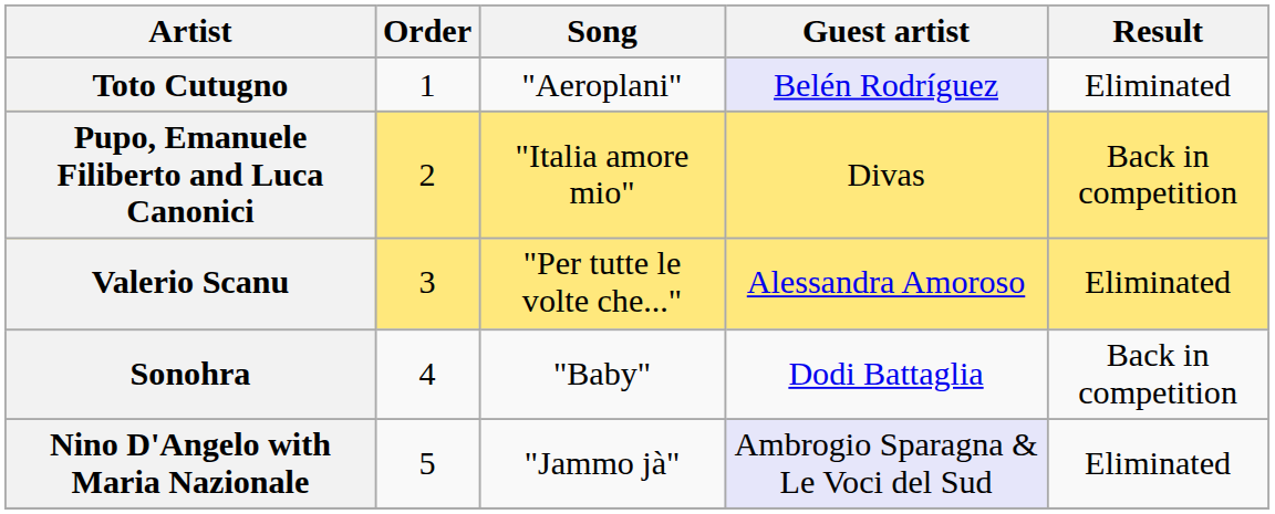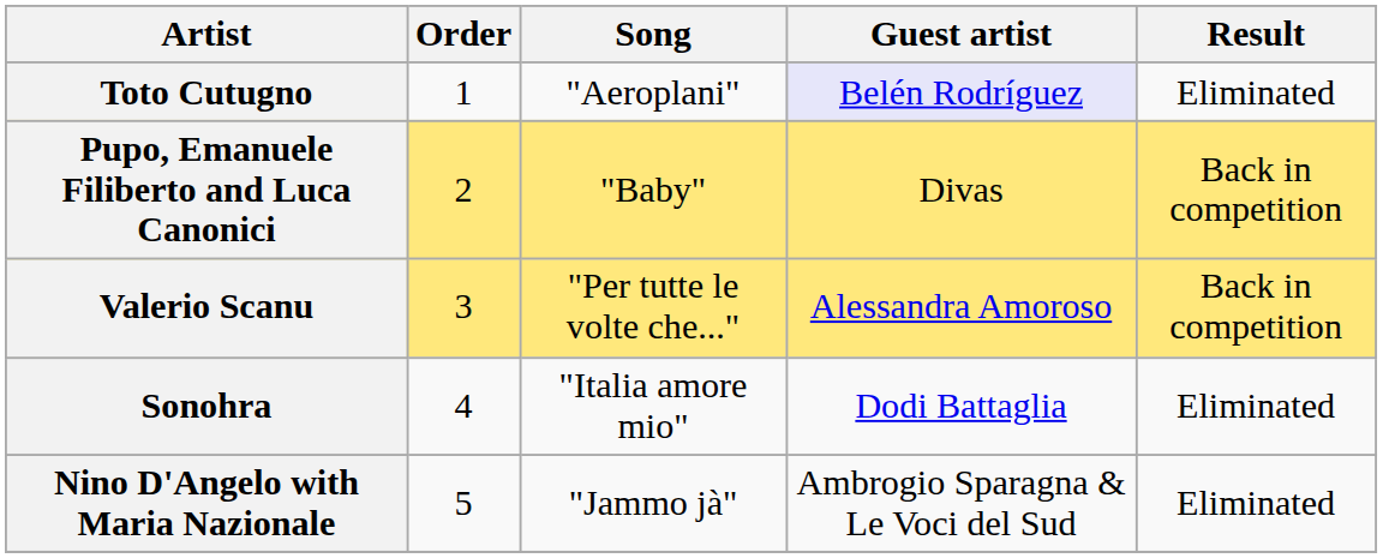 <table class="sortable wikitable plainrowheaders" style="text-align:center;">
 <tr>
 <th>Artist</th>
 <th>Order</th>
 <th>Song</th>
 <th>Guest artist</th>
 <th>Result</th>
 </tr>
 <tr>
 <th scope="row">Toto Cutugno</th>
 <td>1</td>
 <td>"Aeroplani"</td>
 <td style="background: lavender;"><a href='#'>Belén Rodríguez</a></td>
 <td>Eliminated</td>
 </tr>
 <tr style="background:#ffe87c;">
 <th scope="row">Pupo, Emanuele Filiberto and Luca Canonici</th>
 <td>2</td>
-<td>"Italia amore mio"</td>
+<td>"Baby"</td>
 <td>Divas</td>
 <td>Back in competition</td>
 </tr>
 <tr style="background:#ffe87c;">
 <th scope="row">Valerio Scanu</th>
 <td>3</td>
 <td>"Per tutte le volte che..."</td>
 <td><a href='#'>Alessandra Amoroso</a></td>
-<td>Eliminated</td>
+<td>Back in competition</td>
 </tr>
 <tr>
 <th scope="row">Sonohra</th>
 <td>4</td>
-<td>"Baby"</td>
+<td>"Italia amore mio"</td>
 <td><a href='#'>Dodi Battaglia</a></td>
-<td>Back in competition</td>
+<td>Eliminated</td>
 </tr>
 <tr>
 <th scope="row">Nino D'Angelo with Maria Nazionale</th>
 <td>5</td>
 <td>"Jammo jà"</td>
-<td style="background: lavender;">Ambrogio Sparagna & Le Voci del Sud</td>
+<td>Ambrogio Sparagna & Le Voci del Sud</td>
 <td>Eliminated</td>
 </tr>
 <tr>
 </tr>
 </table>
